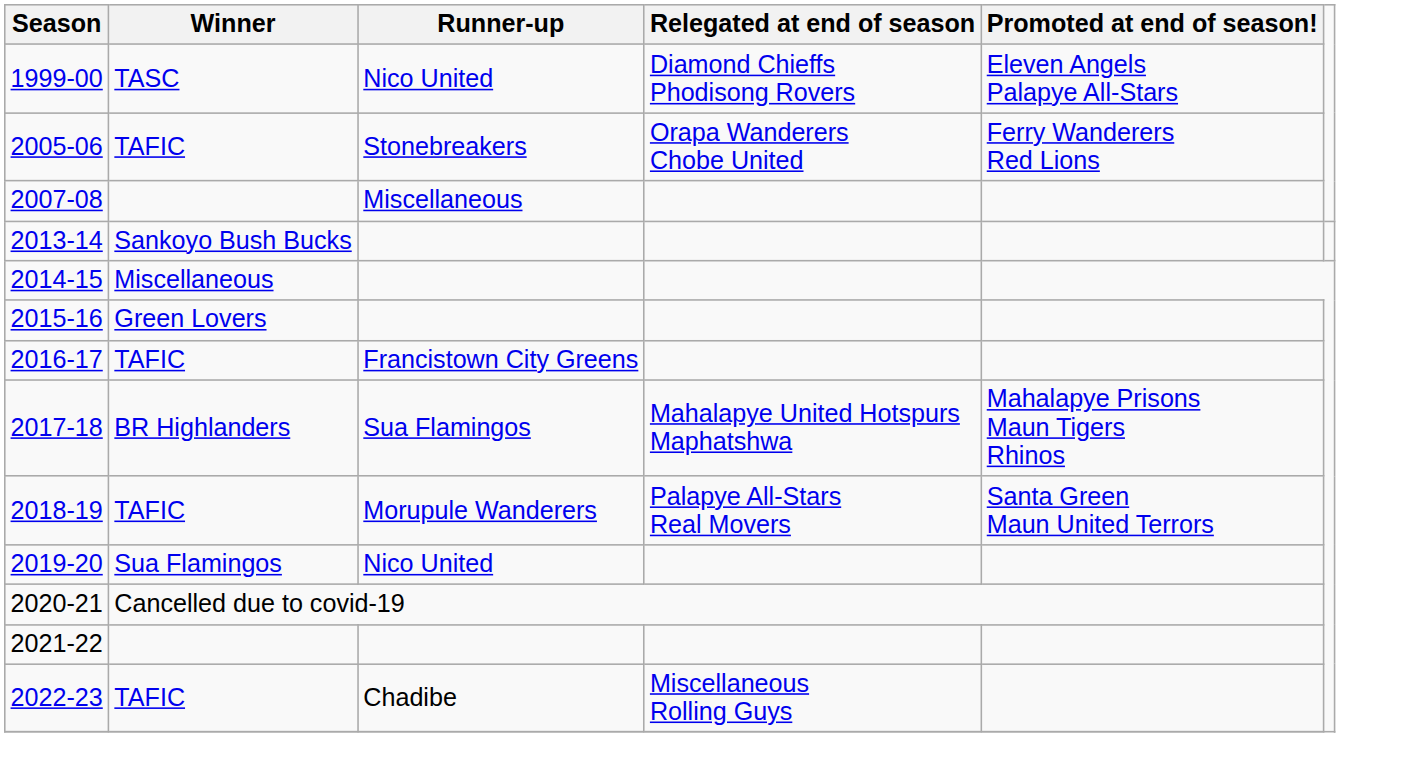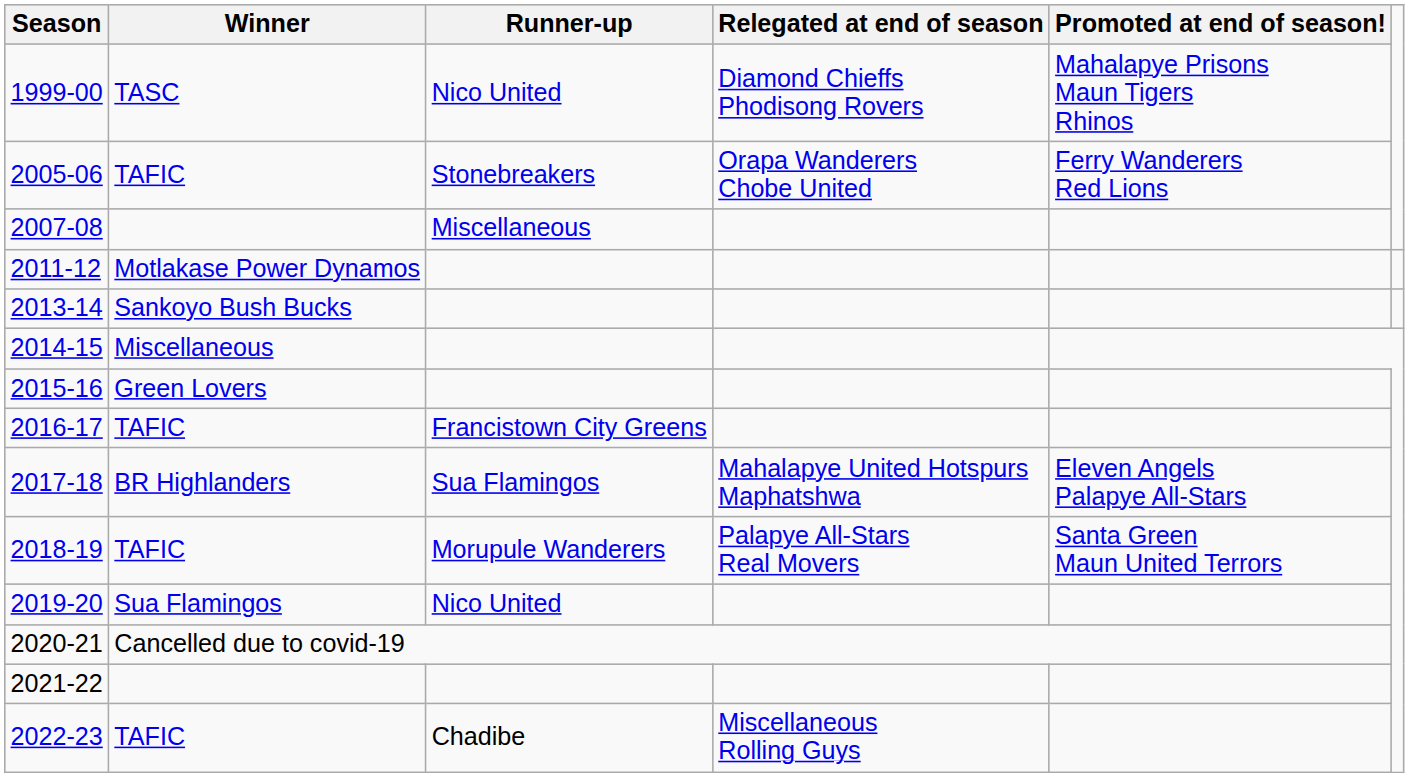 <table class="wikitable sortable" style="text-align:left;">
 <tr>
 <th>Season</th>
 <th>Winner</th>
 <th>Runner-up</th>
 <th>Relegated at end of season</th>
 <th>Promoted at end of season!</th>
 </tr>
 <tr>
 <td><a href='#'>1999-00</a></td>
 <td><a href='#'>TASC</a></td>
 <td><a href='#'>Nico United</a></td>
 <td><a href='#'>Diamond Chieffs</a><br><a href='#'>Phodisong Rovers</a></td>
-<td><a href='#'>Eleven Angels</a><br><a href='#'>Palapye All-Stars</a></td>
+<td><a href='#'>Mahalapye Prisons</a><br><a href='#'>Maun Tigers</a><br><a href='#'>Rhinos</a></td>
 </tr>
 <tr>
 <td><a href='#'>2005-06</a></td>
 <td><a href='#'>TAFIC</a></td>
 <td><a href='#'>Stonebreakers</a></td>
 <td><a href='#'>Orapa Wanderers</a><br><a href='#'>Chobe United</a></td>
 <td><a href='#'>Ferry Wanderers</a><br><a href='#'>Red Lions</a></td>
 </tr>
 <tr>
 <td><a href='#'>2007-08</a></td>
 <td></td>
 <td><a href='#'>Miscellaneous</a></td>
+<td></td>
+<td></td>
+</tr>
+<tr>
+<td><a href='#'>2011-12</a></td>
+<td><a href='#'>Motlakase Power Dynamos</a></td>
+<td></td>
+<td></td>
 <td></td>
 <td></td>
 </tr>
 <tr>
 <td><a href='#'>2013-14</a></td>
 <td><a href='#'>Sankoyo Bush Bucks</a></td>
 <td></td>
 <td></td>
 <td></td>
 <td></td>
 </tr>
 <tr>
 <td><a href='#'>2014-15</a></td>
 <td><a href='#'>Miscellaneous</a></td>
 <td></td>
 <td></td>
 </tr>
 <tr>
 <td><a href='#'>2015-16</a></td>
 <td><a href='#'>Green Lovers</a></td>
 <td></td>
 <td></td>
 <td></td>
 </tr>
 <tr>
 <td><a href='#'>2016-17</a></td>
 <td><a href='#'>TAFIC</a></td>
 <td><a href='#'>Francistown City Greens</a></td>
 <td></td>
 <td></td>
 </tr>
 <tr>
 <td><a href='#'>2017-18</a></td>
 <td><a href='#'>BR Highlanders</a></td>
 <td><a href='#'>Sua Flamingos</a></td>
 <td><a href='#'>Mahalapye United Hotspurs</a><br><a href='#'>Maphatshwa</a></td>
-<td><a href='#'>Mahalapye Prisons</a><br><a href='#'>Maun Tigers</a><br><a href='#'>Rhinos</a></td>
+<td><a href='#'>Eleven Angels</a><br><a href='#'>Palapye All-Stars</a></td>
 </tr>
 <tr>
 <td><a href='#'>2018-19</a></td>
 <td><a href='#'>TAFIC</a></td>
 <td><a href='#'>Morupule Wanderers</a></td>
 <td><a href='#'>Palapye All-Stars</a><br><a href='#'>Real Movers</a></td>
 <td><a href='#'>Santa Green</a><br><a href='#'>Maun United Terrors</a></td>
 </tr>
 <tr>
 <td><a href='#'>2019-20</a></td>
 <td><a href='#'>Sua Flamingos</a></td>
 <td><a href='#'>Nico United</a></td>
 <td></td>
 <td></td>
 </tr>
 <tr>
 <td>2020-21</td>
 <td colspan="4">Cancelled due to covid-19</td>
 </tr>
 <tr>
 <td>2021-22</td>
 <td></td>
 <td></td>
 <td></td>
 <td></td>
 </tr>
 <tr>
 <td><a href='#'>2022-23</a></td>
 <td><a href='#'>TAFIC</a></td>
 <td>Chadibe</td>
 <td><a href='#'>Miscellaneous</a><br><a href='#'>Rolling Guys</a></td>
 <td></td>
 </tr>
 <tr>
 </tr>
 </table>
